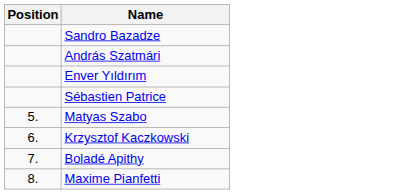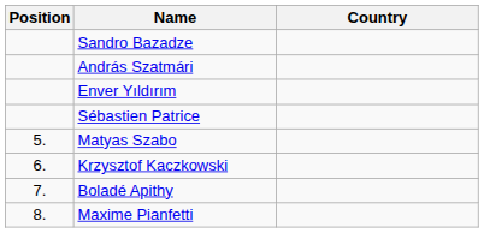 <table class="wikitable">
 <tr>
 <th width="20">Position</th>
 <th width="200">Name</th>
+<th width="200">Country</th>
 </tr>
 <tr>
 <td align=center></td>
 <td><a href='#'>Sandro Bazadze</a></td>
+<td></td>
 </tr>
 <tr>
 <td align=center></td>
 <td><a href='#'>András Szatmári</a></td>
+<td></td>
 </tr>
 <tr>
 <td align=center></td>
 <td><a href='#'>Enver Yıldırım</a></td>
+<td></td>
 </tr>
 <tr>
 <td align=center></td>
 <td><a href='#'>Sébastien Patrice</a></td>
+<td></td>
 </tr>
 <tr>
 <td align=center>5.</td>
 <td><a href='#'>Matyas Szabo</a></td>
+<td></td>
 </tr>
 <tr>
 <td align=center>6.</td>
 <td><a href='#'>Krzysztof Kaczkowski</a></td>
+<td></td>
 </tr>
 <tr>
 <td align=center>7.</td>
 <td><a href='#'>Boladé Apithy</a></td>
+<td></td>
 </tr>
 <tr>
 <td align=center>8.</td>
 <td><a href='#'>Maxime Pianfetti</a></td>
+<td></td>
 </tr>
 </table>
